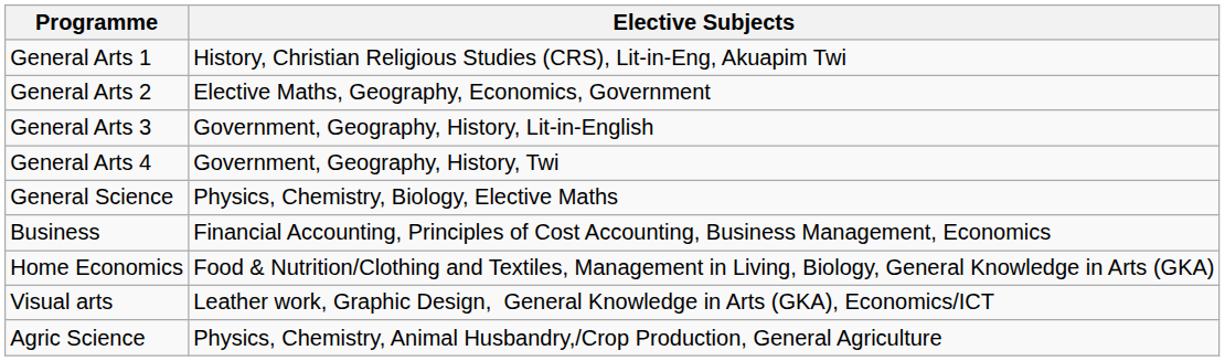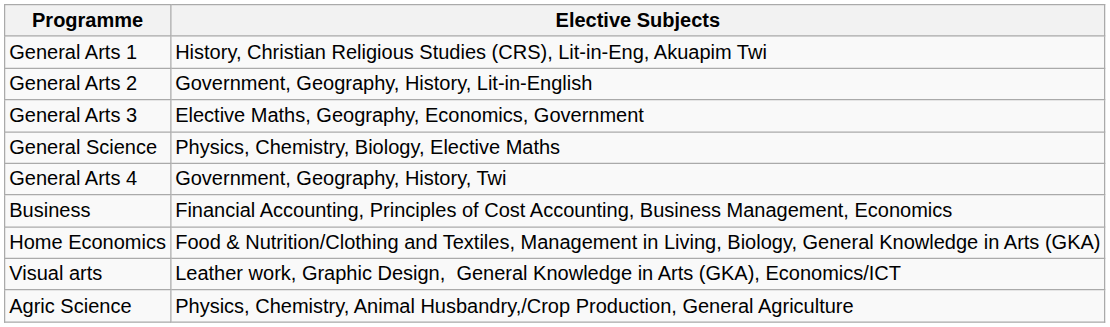 <table class="wikitable">
 <tr>
 <th>Programme</th>
 <th>Elective  Subjects</th>
 </tr>
 <tr>
 <td>General Arts 1</td>
 <td>History, Christian  Religious Studies (CRS), Lit-in-Eng, Akuapim Twi</td>
 </tr>
 <tr>
 <td>General Arts 2</td>
+<td>Government,  Geography, History, Lit-in-English</td>
+</tr>
+<tr>
+<td>General Arts 3</td>
 <td>Elective Maths,  Geography, Economics, Government</td>
 </tr>
 <tr>
-<td>General Arts 3</td>
-<td>Government,  Geography, History, Lit-in-English</td>
+<td>General Science</td>
+<td>Physics, Chemistry,  Biology, Elective Maths</td>
 </tr>
 <tr>
 <td>General Arts 4</td>
 <td>Government,  Geography, History, Twi</td>
-</tr>
-<tr>
-<td>General Science</td>
-<td>Physics, Chemistry,  Biology, Elective Maths</td>
 </tr>
 <tr>
 <td>Business</td>
 <td>Financial Accounting,  Principles of Cost Accounting, Business Management, Economics</td>
 </tr>
 <tr>
 <td>Home Economics</td>
 <td>Food &  Nutrition/Clothing and Textiles, Management in Living, Biology, General  Knowledge in Arts (GKA)</td>
 </tr>
 <tr>
 <td>Visual arts</td>
 <td>Leather work, Graphic  Design,  General Knowledge in Arts  (GKA), Economics/ICT</td>
 </tr>
 <tr>
 <td>Agric Science</td>
 <td>Physics, Chemistry,  Animal Husbandry,/Crop Production, General Agriculture</td>
 </tr>
 </table>
